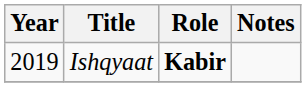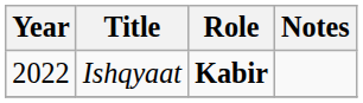 <table class="wikitable">
 <tr>
 <th>Year</th>
 <th>Title</th>
 <th>Role</th>
 <th>Notes</th>
 </tr>
 <tr>
-<td>2019</td>
+<td>2022</td>
 <td><em>Ishqyaat</em></td>
 <td><strong>Kabir</strong></td>
 <td></td>
 </tr>
 <tr>
 </tr>
 </table>
